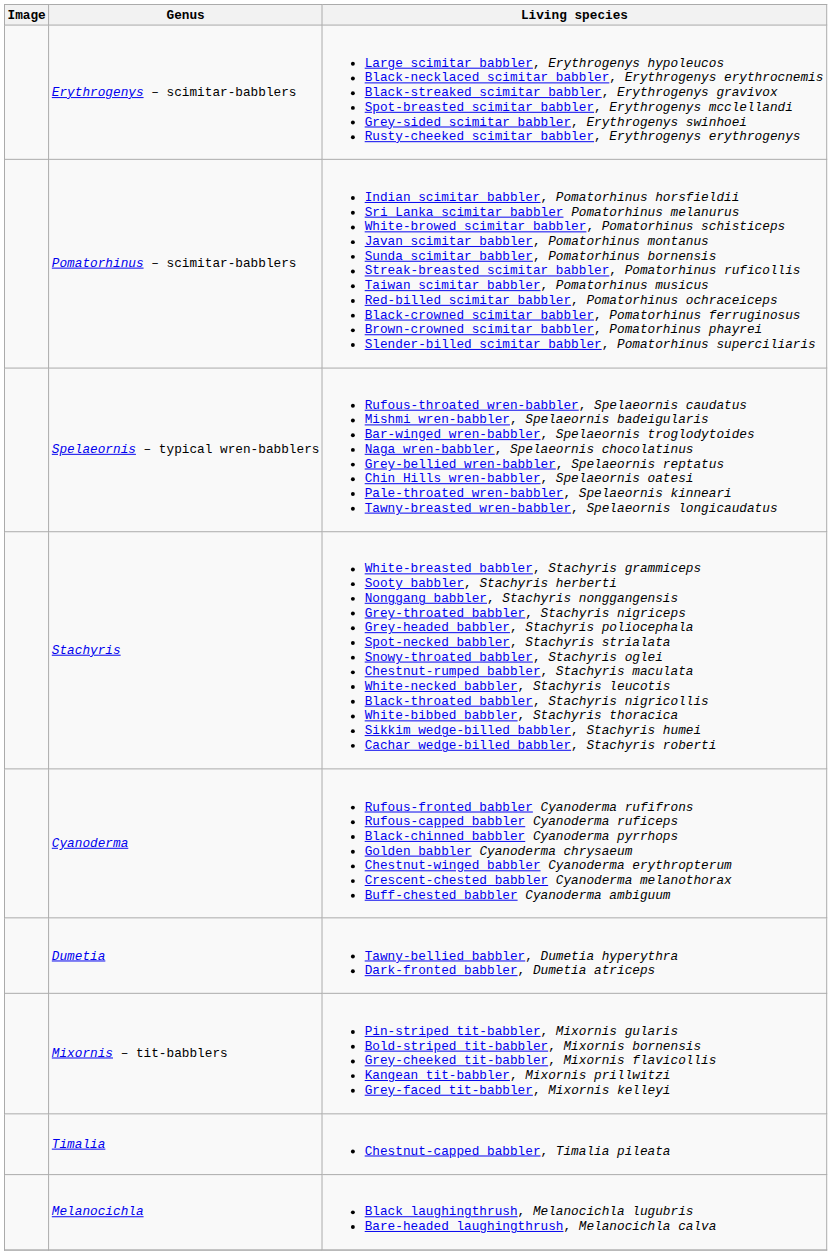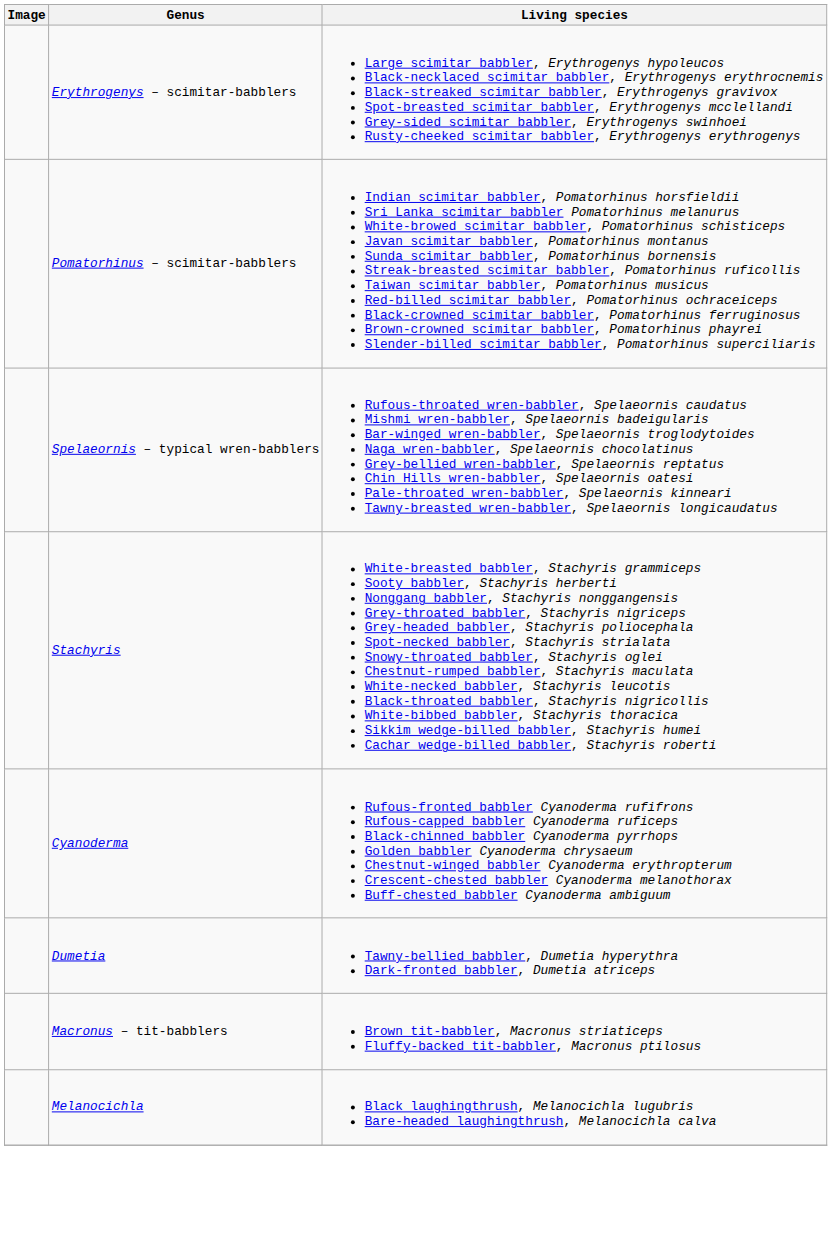 <table class="wikitable">
 <tr>
 <th>Image</th>
 <th>Genus</th>
 <th>Living species</th>
 </tr>
 <tr>
 <td></td>
 <td><em><a href='#'>Erythrogenys</a></em>   – scimitar-babblers</td>
 <td><br><ul><li><a href='#'>Large scimitar babbler</a>, <em>Erythrogenys hypoleucos</em></li><li><a href='#'>Black-necklaced scimitar babbler</a>, <em>Erythrogenys erythrocnemis</em></li><li><a href='#'>Black-streaked scimitar babbler</a>, <em>Erythrogenys gravivox</em></li><li><a href='#'>Spot-breasted scimitar babbler</a>, <em>Erythrogenys mcclellandi</em></li><li><a href='#'>Grey-sided scimitar babbler</a>, <em>Erythrogenys swinhoei</em></li><li><a href='#'>Rusty-cheeked scimitar babbler</a>, <em>Erythrogenys erythrogenys</em></li></ul></td>
 </tr>
 <tr>
 <td></td>
 <td><em><a href='#'>Pomatorhinus</a></em>   – scimitar-babblers</td>
 <td><br><ul><li><a href='#'>Indian scimitar babbler</a>, <em>Pomatorhinus horsfieldii</em></li><li><a href='#'>Sri Lanka scimitar babbler</a> <em>Pomatorhinus melanurus</em></li><li><a href='#'>White-browed scimitar babbler</a>, <em>Pomatorhinus schisticeps</em></li><li><a href='#'>Javan scimitar babbler</a>, <em>Pomatorhinus montanus</em></li><li><a href='#'>Sunda scimitar babbler</a>, <em>Pomatorhinus bornensis</em></li><li><a href='#'>Streak-breasted scimitar babbler</a>, <em>Pomatorhinus ruficollis</em></li><li><a href='#'>Taiwan scimitar babbler</a>, <em>Pomatorhinus musicus</em></li><li><a href='#'>Red-billed scimitar babbler</a>, <em>Pomatorhinus ochraceiceps</em></li><li><a href='#'>Black-crowned scimitar babbler</a>, <em>Pomatorhinus ferruginosus</em></li><li><a href='#'>Brown-crowned scimitar babbler</a>, <em>Pomatorhinus phayrei</em></li><li><a href='#'>Slender-billed scimitar babbler</a>, <em>Pomatorhinus superciliaris</em></li></ul></td>
 </tr>
 <tr>
 <td></td>
 <td><em><a href='#'>Spelaeornis</a></em>  – typical wren-babblers</td>
 <td><br><ul><li><a href='#'>Rufous-throated wren-babbler</a>, <em>Spelaeornis caudatus</em></li><li><a href='#'>Mishmi wren-babbler</a>, <em>Spelaeornis badeigularis</em></li><li><a href='#'>Bar-winged wren-babbler</a>, <em>Spelaeornis troglodytoides</em></li><li><a href='#'>Naga wren-babbler</a>, <em>Spelaeornis chocolatinus</em></li><li><a href='#'>Grey-bellied wren-babbler</a>, <em>Spelaeornis reptatus</em></li><li><a href='#'>Chin Hills wren-babbler</a>, <em>Spelaeornis oatesi</em></li><li><a href='#'>Pale-throated wren-babbler</a>, <em>Spelaeornis kinneari</em></li><li><a href='#'>Tawny-breasted wren-babbler</a>, <em>Spelaeornis longicaudatus</em></li></ul></td>
 </tr>
 <tr>
 <td></td>
 <td><em><a href='#'>Stachyris</a></em> </td>
 <td><br><ul><li><a href='#'>White-breasted babbler</a>, <em>Stachyris grammiceps</em></li><li><a href='#'>Sooty babbler</a>, <em>Stachyris herberti</em></li><li><a href='#'>Nonggang babbler</a>, <em>Stachyris nonggangensis</em></li><li><a href='#'>Grey-throated babbler</a>, <em>Stachyris nigriceps</em></li><li><a href='#'>Grey-headed babbler</a>, <em>Stachyris poliocephala</em></li><li><a href='#'>Spot-necked babbler</a>, <em>Stachyris strialata</em></li><li><a href='#'>Snowy-throated babbler</a>, <em>Stachyris oglei</em></li><li><a href='#'>Chestnut-rumped babbler</a>, <em>Stachyris maculata</em></li><li><a href='#'>White-necked babbler</a>, <em>Stachyris leucotis</em></li><li><a href='#'>Black-throated babbler</a>, <em>Stachyris nigricollis</em></li><li><a href='#'>White-bibbed babbler</a>, <em>Stachyris thoracica</em></li><li><a href='#'>Sikkim wedge-billed babbler</a>, <em>Stachyris humei</em></li><li><a href='#'>Cachar wedge-billed babbler</a>, <em>Stachyris roberti</em></li></ul></td>
 </tr>
 <tr>
 <td></td>
 <td><em><a href='#'>Cyanoderma</a></em> </td>
 <td><br><ul><li><a href='#'>Rufous-fronted babbler</a> <em>Cyanoderma rufifrons</em></li><li><a href='#'>Rufous-capped babbler</a> <em>Cyanoderma ruficeps</em></li><li><a href='#'>Black-chinned babbler</a> <em>Cyanoderma pyrrhops</em></li><li><a href='#'>Golden babbler</a> <em>Cyanoderma chrysaeum</em></li><li><a href='#'>Chestnut-winged babbler</a> <em>Cyanoderma erythropterum</em></li><li><a href='#'>Crescent-chested babbler</a> <em>Cyanoderma melanothorax</em></li><li><a href='#'>Buff-chested babbler</a> <em>Cyanoderma ambiguum</em></li></ul></td>
 </tr>
 <tr>
 <td></td>
 <td><em><a href='#'>Dumetia</a></em> </td>
 <td><br><ul><li><a href='#'>Tawny-bellied babbler</a>, <em>Dumetia hyperythra</em></li><li><a href='#'>Dark-fronted babbler</a>, <em>Dumetia atriceps</em></li></ul></td>
 </tr>
 <tr>
 <td></td>
-<td><em><a href='#'>Mixornis</a></em>  – tit-babblers</td>
-<td><br><ul><li><a href='#'>Pin-striped tit-babbler</a>, <em>Mixornis gularis</em></li><li><a href='#'>Bold-striped tit-babbler</a>, <em>Mixornis bornensis</em></li><li><a href='#'>Grey-cheeked tit-babbler</a>, <em>Mixornis flavicollis</em></li><li><a href='#'>Kangean tit-babbler</a>, <em>Mixornis prillwitzi</em></li><li><a href='#'>Grey-faced tit-babbler</a>, <em>Mixornis kelleyi</em></li></ul></td>
-</tr>
-<tr>
-<td></td>
-<td><em><a href='#'>Timalia</a></em>  </td>
-<td><br><ul><li><a href='#'>Chestnut-capped babbler</a>, <em>Timalia pileata</em></li></ul></td>
+<td><em><a href='#'>Macronus</a></em>  – tit-babblers</td>
+<td><br><ul><li><a href='#'>Brown tit-babbler</a>, <em>Macronus striaticeps</em></li><li><a href='#'>Fluffy-backed tit-babbler</a>, <em>Macronus ptilosus</em></li></ul></td>
 </tr>
 <tr>
 <td></td>
 <td><em><a href='#'>Melanocichla</a></em> </td>
 <td><br><ul><li><a href='#'>Black laughingthrush</a>, <em>Melanocichla lugubris</em></li><li><a href='#'>Bare-headed laughingthrush</a>, <em>Melanocichla calva</em></li></ul></td>
 </tr>
 <tr>
 </tr>
 </table>
